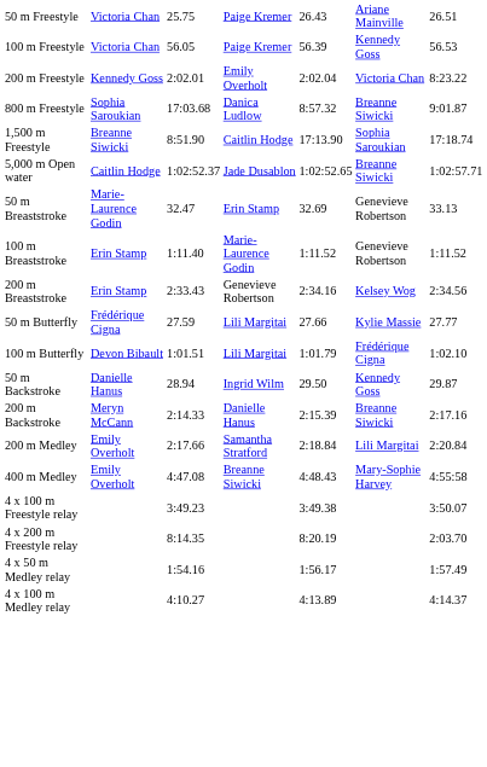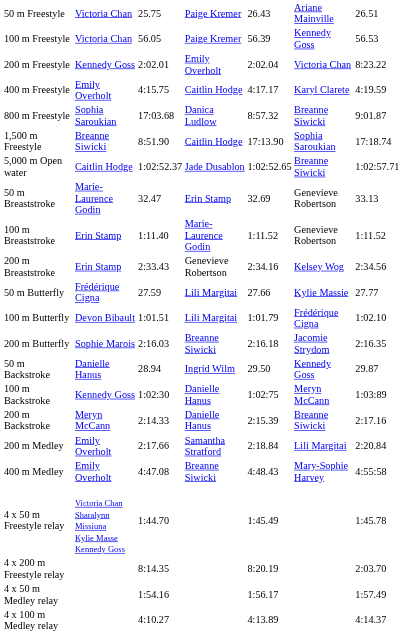 <table>
 <tr>
 <td>50 m Freestyle</td>
 <td><a href='#'>Victoria Chan</a> <br> </td>
 <td>25.75</td>
 <td><a href='#'>Paige Kremer</a> <br> </td>
 <td>26.43</td>
 <td><a href='#'>Ariane Mainville</a> <br> </td>
 <td>26.51</td>
 </tr>
 <tr>
 <td>100 m Freestyle</td>
 <td><a href='#'>Victoria Chan</a> <br> </td>
 <td>56.05</td>
 <td><a href='#'>Paige Kremer</a> <br> </td>
 <td>56.39</td>
 <td><a href='#'>Kennedy Goss</a> <br> </td>
 <td>56.53</td>
 </tr>
 <tr>
 <td>200 m Freestyle</td>
 <td><a href='#'>Kennedy Goss</a> <br> </td>
 <td>2:02.01</td>
 <td><a href='#'>Emily Overholt</a> <br> </td>
 <td>2:02.04</td>
 <td><a href='#'>Victoria Chan</a> <br> </td>
 <td>8:23.22</td>
+</tr>
+<tr>
+<td>400 m Freestyle</td>
+<td><a href='#'>Emily Overholt</a> <br> </td>
+<td>4:15.75</td>
+<td><a href='#'>Caitlin Hodge</a> <br> </td>
+<td>4:17.17</td>
+<td><a href='#'>Karyl Clarete</a> <br> </td>
+<td>4:19.59</td>
 </tr>
 <tr>
 <td>800 m Freestyle</td>
 <td><a href='#'>Sophia Saroukian</a><br> </td>
 <td>17:03.68</td>
 <td><a href='#'>Danica Ludlow</a><br> </td>
 <td>8:57.32</td>
 <td><a href='#'>Breanne Siwicki</a><br></td>
 <td>9:01.87</td>
 </tr>
 <tr>
 <td>1,500 m Freestyle</td>
 <td><a href='#'>Breanne Siwicki</a><br></td>
 <td>8:51.90</td>
 <td><a href='#'>Caitlin Hodge</a><br></td>
 <td>17:13.90</td>
 <td><a href='#'>Sophia Saroukian</a><br></td>
 <td>17:18.74</td>
 </tr>
 <tr>
 <td>5,000 m Open water</td>
 <td><a href='#'>Caitlin Hodge</a> <br> </td>
 <td>1:02:52.37</td>
 <td><a href='#'>Jade Dusablon</a> <br> </td>
 <td>1:02:52.65</td>
 <td><a href='#'>Breanne Siwicki</a><br> </td>
 <td>1:02:57.71</td>
 </tr>
 <tr>
 <td>50 m Breaststroke</td>
 <td><a href='#'>Marie-Laurence Godin</a><br></td>
 <td>32.47</td>
 <td><a href='#'>Erin Stamp</a><br> </td>
 <td>32.69</td>
 <td>Genevieve Robertson <br> </td>
 <td>33.13</td>
 </tr>
 <tr>
 <td>100 m Breaststroke</td>
 <td><a href='#'>Erin Stamp</a><br> </td>
 <td>1:11.40</td>
 <td><a href='#'>Marie-Laurence Godin</a> <br> </td>
 <td>1:11.52</td>
 <td>Genevieve Robertson <br> </td>
 <td>1:11.52</td>
 </tr>
 <tr>
 <td>200 m Breaststroke</td>
 <td><a href='#'>Erin Stamp</a><br> </td>
 <td>2:33.43</td>
 <td>Genevieve Robertson<br> </td>
 <td>2:34.16</td>
 <td><a href='#'>Kelsey Wog</a><br> </td>
 <td>2:34.56</td>
 </tr>
 <tr>
 <td>50 m Butterfly</td>
 <td><a href='#'>Frédérique Cigna</a><br></td>
 <td>27.59</td>
 <td><a href='#'>Lili Margitai</a><br> </td>
 <td>27.66</td>
 <td><a href='#'>Kylie Massie</a><br> </td>
 <td>27.77</td>
 </tr>
 <tr>
 <td>100 m Butterfly</td>
 <td><a href='#'>Devon Bibault</a><br> </td>
 <td>1:01.51</td>
 <td><a href='#'>Lili Margitai</a><br> </td>
 <td>1:01.79</td>
 <td><a href='#'>Frédérique Cigna</a><br> </td>
 <td>1:02.10</td>
 </tr>
 <tr>
+<td>200 m Butterfly</td>
+<td><a href='#'>Sophie Marois</a> <br> </td>
+<td>2:16.03</td>
+<td><a href='#'>Breanne Siwicki</a> <br> </td>
+<td>2:16.18</td>
+<td><a href='#'>Jacomie Strydom</a> <br> </td>
+<td>2:16.35</td>
+</tr>
+<tr>
 <td>50 m Backstroke</td>
 <td><a href='#'>Danielle Hanus</a> <br> </td>
 <td>28.94</td>
 <td><a href='#'>Ingrid Wilm</a> <br> </td>
 <td>29.50</td>
 <td><a href='#'>Kennedy Goss</a> <br> </td>
 <td>29.87</td>
+</tr>
+<tr>
+<td>100 m Backstroke</td>
+<td><a href='#'>Kennedy Goss</a> <br> </td>
+<td>1:02:30</td>
+<td><a href='#'>Danielle Hanus</a> <br> </td>
+<td>1:02:75</td>
+<td><a href='#'>Meryn McCann</a> <br> </td>
+<td>1:03:89</td>
 </tr>
 <tr>
 <td>200 m Backstroke</td>
 <td><a href='#'>Meryn McCann</a><br></td>
 <td>2:14.33</td>
 <td><a href='#'>Danielle Hanus</a><br></td>
 <td>2:15.39</td>
 <td><a href='#'>Breanne Siwicki</a><br></td>
 <td>2:17.16</td>
 </tr>
 <tr>
 <td>200 m Medley</td>
 <td><a href='#'>Emily Overholt</a> <br> </td>
 <td>2:17.66</td>
 <td><a href='#'>Samantha Stratford</a> <br> </td>
 <td>2:18.84</td>
 <td><a href='#'>Lili Margitai</a><br> </td>
 <td>2:20.84</td>
 </tr>
 <tr>
 <td>400 m Medley</td>
 <td><a href='#'>Emily Overholt</a> <br> </td>
 <td>4:47.08</td>
 <td><a href='#'>Breanne Siwicki</a> <br> </td>
 <td>4:48.43</td>
 <td><a href='#'>Mary-Sophie Harvey</a> <br> </td>
 <td>4:55:58</td>
 </tr>
 <tr>
-<td>4 x 100 m Freestyle relay</td>
+<td>4 x 50 m Freestyle relay</td>
+<td><br><small><a href='#'>Victoria Chan</a><br><a href='#'>Sharalynn Missiuna</a><br><a href='#'>Kylie Masse</a><br><a href='#'>Kennedy Goss</a></small></td>
+<td>1:44.70</td>
 <td></td>
-<td>3:49.23</td>
+<td>1:45.49</td>
 <td></td>
-<td>3:49.38</td>
-<td></td>
-<td>3:50.07</td>
+<td>1:45.78</td>
 </tr>
 <tr>
 <td>4 x 200 m Freestyle relay</td>
 <td></td>
 <td>8:14.35</td>
 <td></td>
 <td>8:20.19</td>
 <td></td>
 <td>2:03.70</td>
 </tr>
 <tr>
 <td>4 x 50 m Medley relay</td>
 <td></td>
 <td>1:54.16</td>
 <td></td>
 <td>1:56.17</td>
 <td></td>
 <td>1:57.49</td>
 </tr>
 <tr>
 <td>4 x 100 m Medley relay</td>
 <td></td>
 <td>4:10.27</td>
 <td></td>
 <td>4:13.89</td>
 <td></td>
 <td>4:14.37</td>
 </tr>
 </table>
